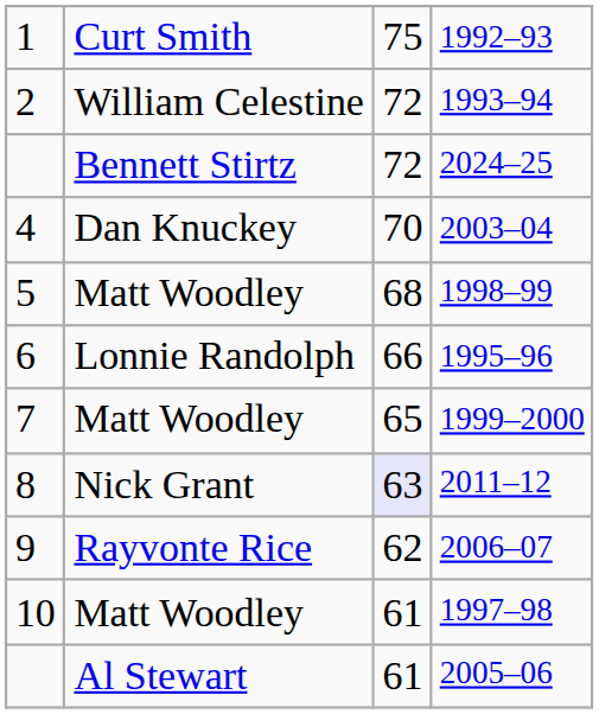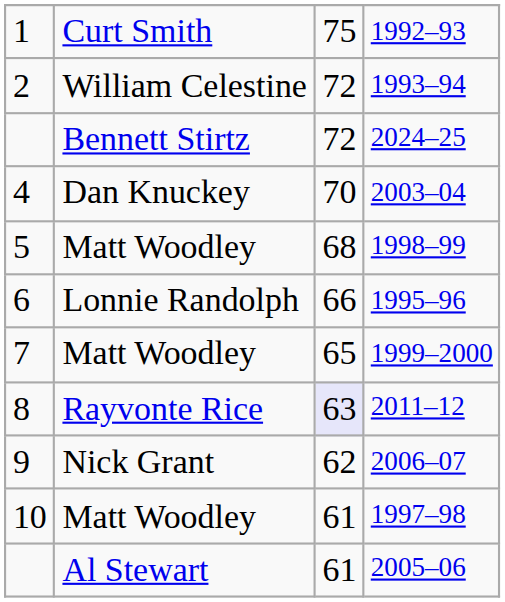 <table class="wikitable">
 <tr>
 </tr>
 <tr>
 <td>1</td>
 <td><a href='#'>Curt Smith</a></td>
 <td>75</td>
 <td style="font-size:80%;"><a href='#'>1992–93</a></td>
 </tr>
 <tr>
 <td>2</td>
 <td>William Celestine</td>
 <td>72</td>
 <td style="font-size:80%;"><a href='#'>1993–94</a></td>
 </tr>
 <tr>
 <td></td>
 <td><a href='#'>Bennett Stirtz</a></td>
 <td>72</td>
 <td style="font-size:80%;"><a href='#'>2024–25</a></td>
 </tr>
 <tr>
 <td>4</td>
 <td>Dan Knuckey</td>
 <td>70</td>
 <td style="font-size:80%;"><a href='#'>2003–04</a></td>
 </tr>
 <tr>
 <td>5</td>
 <td>Matt Woodley</td>
 <td>68</td>
 <td style="font-size:80%;"><a href='#'>1998–99</a></td>
 </tr>
 <tr>
 <td>6</td>
 <td>Lonnie Randolph</td>
 <td>66</td>
 <td style="font-size:80%;"><a href='#'>1995–96</a></td>
 </tr>
 <tr>
 <td>7</td>
 <td>Matt Woodley</td>
 <td>65</td>
 <td style="font-size:80%;"><a href='#'>1999–2000</a></td>
 </tr>
 <tr>
 <td>8</td>
-<td>Nick Grant</td>
+<td><a href='#'>Rayvonte Rice</a></td>
 <td style="background: lavender;">63</td>
 <td style="font-size:80%;"><a href='#'>2011–12</a></td>
 </tr>
 <tr>
 <td>9</td>
-<td><a href='#'>Rayvonte Rice</a></td>
+<td>Nick Grant</td>
 <td>62</td>
 <td style="font-size:80%;"><a href='#'>2006–07</a></td>
 </tr>
 <tr>
 <td>10</td>
 <td>Matt Woodley</td>
 <td>61</td>
 <td style="font-size:80%;"><a href='#'>1997–98</a></td>
 </tr>
 <tr>
 <td></td>
 <td><a href='#'>Al Stewart</a></td>
 <td>61</td>
 <td style="font-size:80%;"><a href='#'>2005–06</a></td>
 </tr>
 </table>
